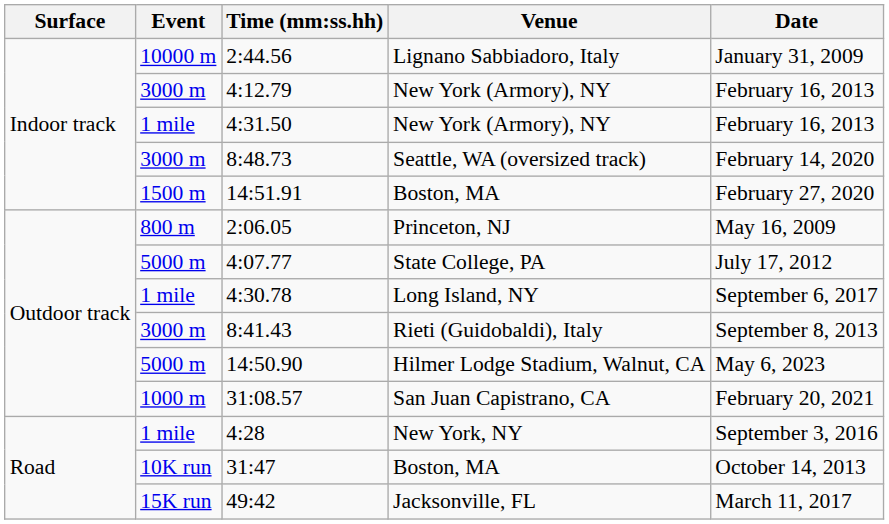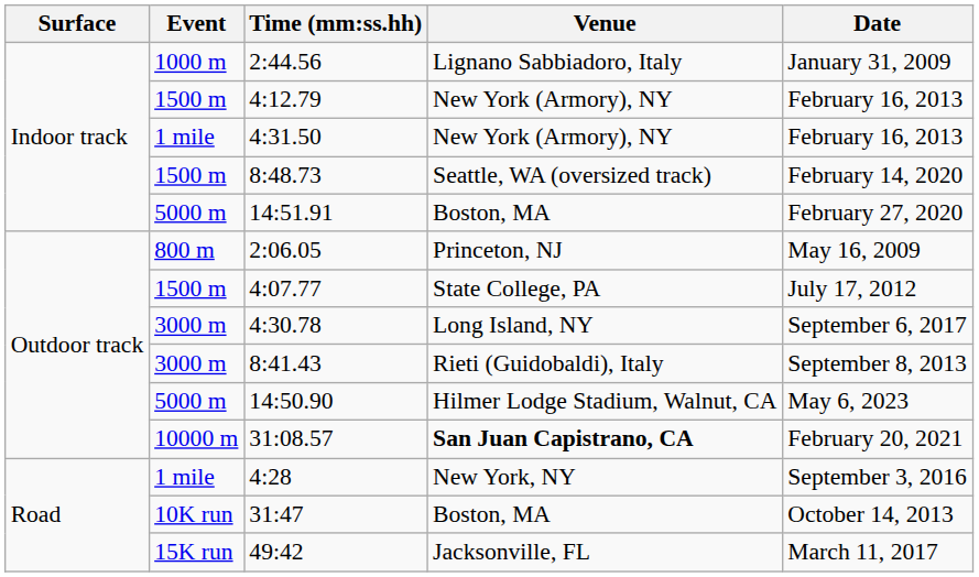 <table class="wikitable">
 <tr>
 <th>Surface</th>
 <th>Event</th>
 <th>Time (mm:ss.hh)</th>
 <th>Venue</th>
 <th>Date</th>
 </tr>
 <tr>
 <td rowspan=5>Indoor track</td>
-<td><a href='#'>10000 m</a></td>
+<td><a href='#'>1000 m</a></td>
 <td>2:44.56</td>
 <td>Lignano Sabbiadoro, Italy</td>
 <td>January 31, 2009</td>
 </tr>
 <tr>
-<td><a href='#'>3000 m</a></td>
+<td><a href='#'>1500 m</a></td>
 <td>4:12.79</td>
 <td>New York (Armory), NY</td>
 <td>February 16, 2013</td>
 </tr>
 <tr>
 <td><a href='#'>1 mile</a></td>
 <td>4:31.50</td>
 <td>New York (Armory), NY</td>
 <td>February 16, 2013</td>
 </tr>
 <tr>
-<td><a href='#'>3000 m</a></td>
+<td><a href='#'>1500 m</a></td>
 <td>8:48.73</td>
 <td>Seattle, WA (oversized track)</td>
 <td>February 14, 2020</td>
 </tr>
 <tr>
-<td><a href='#'>1500 m</a></td>
+<td><a href='#'>5000 m</a></td>
 <td>14:51.91</td>
 <td>Boston, MA</td>
 <td>February 27, 2020</td>
 </tr>
 <tr>
 <td rowspan=6>Outdoor track</td>
 <td><a href='#'>800 m</a></td>
 <td>2:06.05</td>
 <td>Princeton, NJ</td>
 <td>May 16, 2009</td>
 </tr>
 <tr>
-<td><a href='#'>5000 m</a></td>
+<td><a href='#'>1500 m</a></td>
 <td>4:07.77</td>
 <td>State College, PA</td>
 <td>July 17, 2012</td>
 </tr>
 <tr>
-<td><a href='#'>1 mile</a></td>
+<td><a href='#'>3000 m</a></td>
 <td>4:30.78</td>
 <td>Long Island, NY</td>
 <td>September 6, 2017</td>
 </tr>
 <tr>
 <td><a href='#'>3000 m</a></td>
 <td>8:41.43</td>
 <td>Rieti (Guidobaldi), Italy</td>
 <td>September 8, 2013</td>
 </tr>
 <tr>
 <td><a href='#'>5000 m</a></td>
 <td>14:50.90</td>
 <td>Hilmer Lodge Stadium, Walnut, CA</td>
 <td>May 6, 2023</td>
 </tr>
 <tr>
-<td><a href='#'>1000 m</a></td>
+<td><a href='#'>10000 m</a></td>
 <td>31:08.57</td>
-<td>San Juan Capistrano, CA</td>
+<td><strong>San Juan Capistrano, CA</strong></td>
 <td>February 20, 2021</td>
 </tr>
 <tr>
 <td rowspan=3>Road</td>
 <td><a href='#'>1 mile</a></td>
 <td>4:28</td>
 <td>New York, NY</td>
 <td>September 3, 2016</td>
 </tr>
 <tr>
 <td><a href='#'>10K run</a></td>
 <td>31:47</td>
 <td>Boston, MA</td>
 <td>October 14, 2013</td>
 </tr>
 <tr>
 <td><a href='#'>15K run</a></td>
 <td>49:42</td>
 <td>Jacksonville, FL</td>
 <td>March 11, 2017</td>
 </tr>
 </table>
